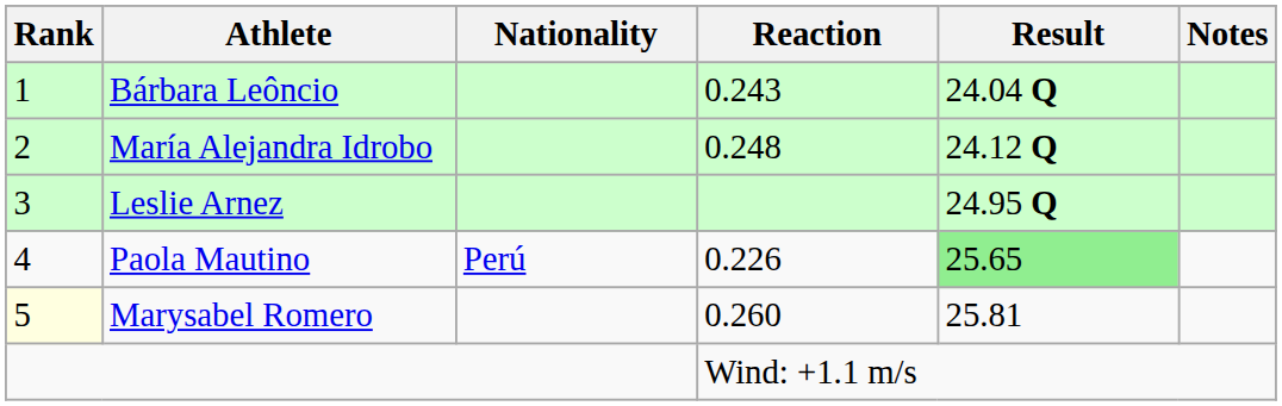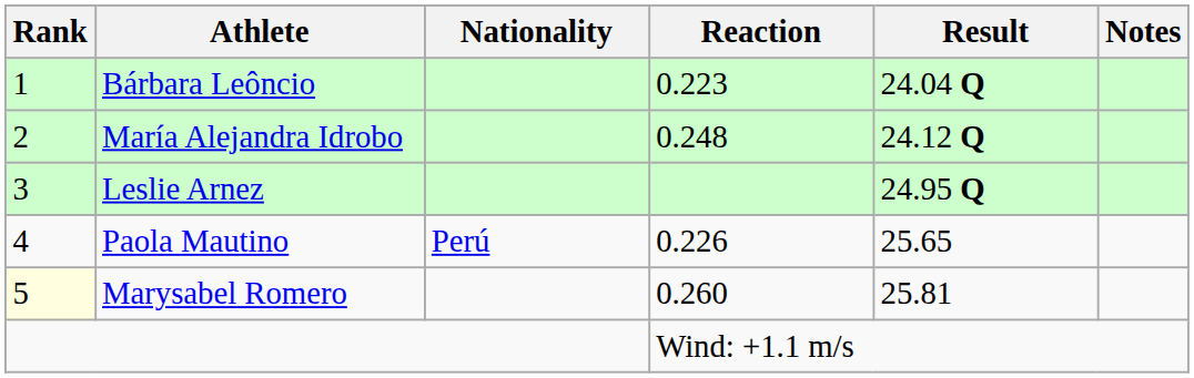 <table class="wikitable" style="font-size:95%" style="width:35em;" style="text-align:center">
 <tr>
 <th>Rank</th>
 <th width=150>Athlete</th>
 <th width=100>Nationality</th>
 <th width=100>Reaction</th>
 <th width=100>Result</th>
 <th>Notes</th>
 </tr>
 <tr bgcolor=ccffcc>
 <td>1</td>
 <td align=left><a href='#'>Bárbara Leôncio</a></td>
 <td align=left></td>
-<td>0.243</td>
+<td>0.223</td>
 <td>24.04 <strong>Q</strong></td>
 <td></td>
 </tr>
 <tr bgcolor=ccffcc>
 <td>2</td>
 <td align=left><a href='#'>María Alejandra Idrobo</a></td>
 <td align=left></td>
 <td>0.248</td>
 <td>24.12 <strong>Q</strong></td>
 <td></td>
 </tr>
 <tr bgcolor=ccffcc>
 <td>3</td>
 <td align=left><a href='#'>Leslie Arnez</a></td>
 <td align=left></td>
 <td></td>
 <td>24.95 <strong>Q</strong></td>
 <td></td>
 </tr>
 <tr>
 <td>4</td>
 <td align=left><a href='#'>Paola Mautino</a></td>
 <td align=left> <a href='#'>Perú</a></td>
 <td>0.226</td>
-<td style="background: lightgreen;">25.65</td>
+<td>25.65</td>
 <td></td>
 </tr>
 <tr>
 <td style="background: lightyellow;">5</td>
 <td align=left><a href='#'>Marysabel Romero</a></td>
 <td align=left></td>
 <td>0.260</td>
 <td>25.81</td>
 <td></td>
 </tr>
 <tr class="sortbottom">
 <td colspan=3></td>
 <td colspan="3" style="text-align:left;">Wind: +1.1 m/s</td>
 </tr>
 </table>
